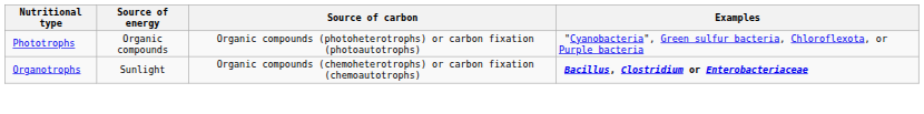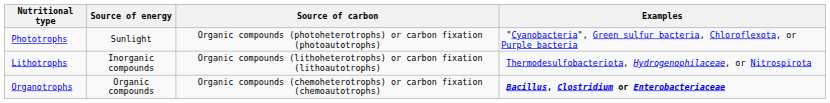 <table class="wikitable" style="margin-left: auto; margin-right: auto;">
 <tr>
 <th>Nutritional type</th>
 <th>Source of energy</th>
 <th>Source of carbon</th>
 <th>Examples</th>
 </tr>
 <tr>
 <td> <a href='#'>Phototrophs</a> </td>
-<td style="text-align:center;">Organic compounds</td>
+<td style="text-align:center;">Sunlight</td>
 <td style="text-align:center;"> Organic compounds (photoheterotrophs) or carbon fixation (photoautotrophs)</td>
 <td> "<a href='#'>Cyanobacteria</a>", <a href='#'>Green sulfur bacteria</a>, <a href='#'>Chloroflexota</a>, or <a href='#'>Purple bacteria</a></td>
 </tr>
 <tr>
+<td> <a href='#'>Lithotrophs</a></td>
+<td style="text-align:center;">Inorganic compounds</td>
+<td style="text-align:center;"> Organic compounds (lithoheterotrophs) or carbon fixation (lithoautotrophs)</td>
+<td> <a href='#'>Thermodesulfobacteriota</a>, <em><a href='#'>Hydrogenophilaceae</a></em>, or <a href='#'>Nitrospirota</a></td>
+</tr>
+<tr>
 <td> <a href='#'>Organotrophs</a></td>
-<td style="text-align:center;">Sunlight</td>
+<td style="text-align:center;">Organic compounds</td>
 <td style="text-align:center;"> Organic compounds (chemoheterotrophs) or carbon fixation (chemoautotrophs)</td>
 <td><strong> <em><a href='#'>Bacillus</a></em>, <em><a href='#'>Clostridium</a></em> or <em><a href='#'>Enterobacteriaceae</a></em></strong></td>
 </tr>
 </table>
